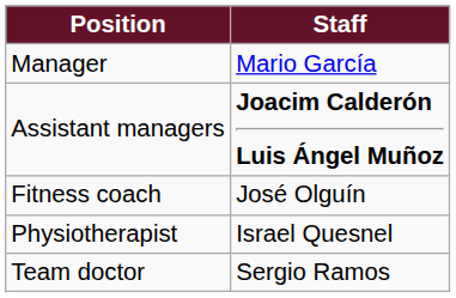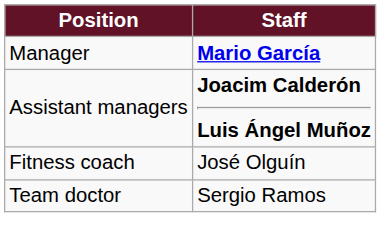 <table class="wikitable">
 <tr>
 <th style=background-color:#621226;color:white>Position</th>
 <th style=background-color:#621226;color:white>Staff</th>
 </tr>
 <tr>
 <td>Manager</td>
-<td> <a href='#'>Mario García</a></td>
+<td><strong> <a href='#'>Mario García</a></strong></td>
 </tr>
 <tr>
 <td>Assistant managers</td>
 <td><strong> Joacim Calderón<hr> Luis Ángel Muñoz</strong></td>
 </tr>
 <tr>
 <td>Fitness coach</td>
 <td> José Olguín</td>
 </tr>
 <tr>
-<td>Physiotherapist</td>
-<td> Israel Quesnel</td>
-</tr>
-<tr>
 <td>Team doctor</td>
 <td>  Sergio Ramos</td>
 </tr>
 </table>
